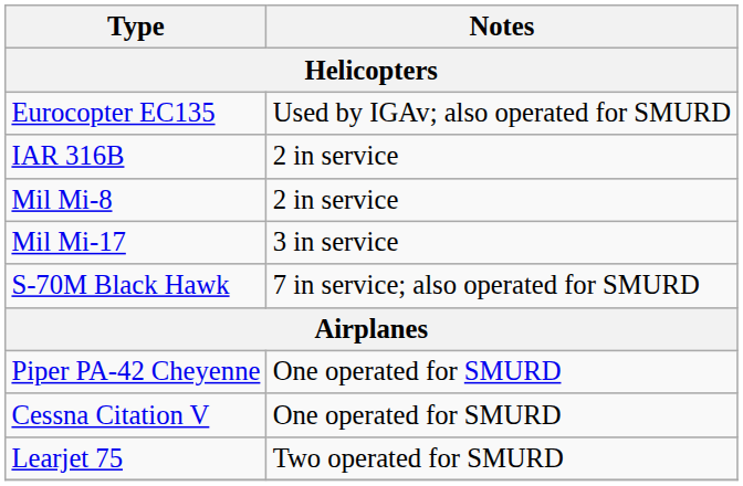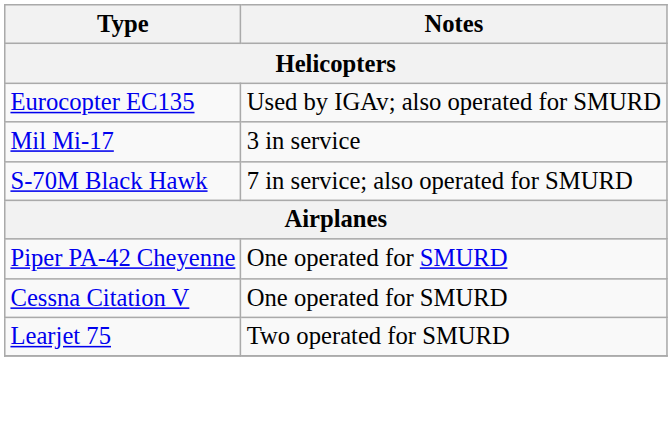 <table class="wikitable">
 <tr>
 <th>Type</th>
 <th>Notes</th>
 </tr>
 <tr>
 <th colspan="2">Helicopters</th>
 </tr>
 <tr>
 <td><a href='#'>Eurocopter EC135</a></td>
 <td>Used by IGAv; also operated for SMURD</td>
-</tr>
-<tr>
-<td><a href='#'>IAR 316B</a></td>
-<td>2 in service</td>
-</tr>
-<tr>
-<td><a href='#'>Mil Mi-8</a></td>
-<td>2 in service</td>
 </tr>
 <tr>
 <td><a href='#'>Mil Mi-17</a></td>
 <td>3 in service</td>
 </tr>
 <tr>
 <td><a href='#'>S-70M Black Hawk</a></td>
 <td>7 in service; also operated for SMURD</td>
 </tr>
 <tr>
 <th colspan="2">Airplanes</th>
 </tr>
 <tr>
 <td><a href='#'>Piper PA-42 Cheyenne</a></td>
 <td>One operated for <a href='#'>SMURD</a></td>
 </tr>
 <tr>
 <td><a href='#'>Cessna Citation V</a></td>
 <td>One operated for SMURD</td>
 </tr>
 <tr>
 <td><a href='#'>Learjet 75</a></td>
 <td>Two operated for SMURD</td>
 </tr>
 <tr>
 </tr>
 </table>
